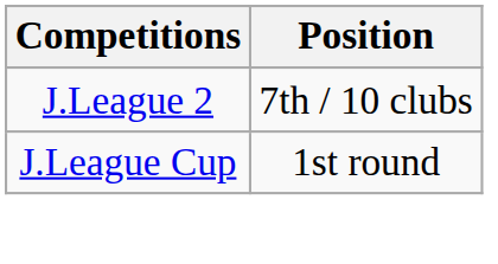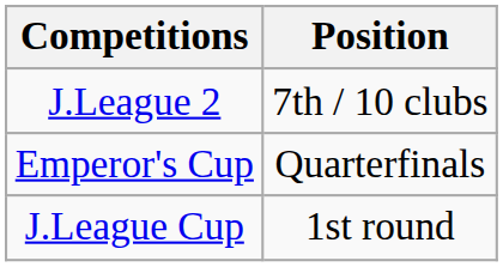 <table class="wikitable" style="text-align:center;">
 <tr>
 <th>Competitions</th>
 <th>Position</th>
 </tr>
 <tr>
 <td><a href='#'>J.League 2</a></td>
 <td>7th / 10 clubs</td>
 </tr>
 <tr>
+<td><a href='#'>Emperor's Cup</a></td>
+<td>Quarterfinals</td>
+</tr>
+<tr>
 <td><a href='#'>J.League Cup</a></td>
 <td>1st round</td>
 </tr>
 </table>
